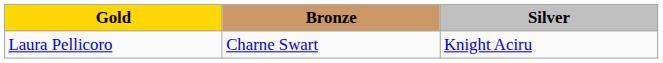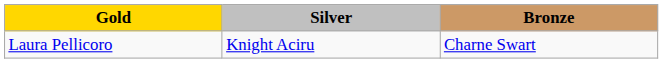 <table class="wikitable" style="text-align:left">
 <tr align="center">
 <td width=200 bgcolor=gold><strong>Gold</strong></td>
+<td width=200 bgcolor=silver><strong>Silver</strong></td>
 <td width=200 bgcolor=CC9966><strong>Bronze</strong></td>
-<td width=200 bgcolor=silver><strong>Silver</strong></td>
 </tr>
 <tr>
 <td><a href='#'>Laura Pellicoro</a><br></td>
+<td><a href='#'>Knight Aciru</a><br></td>
 <td><a href='#'>Charne Swart</a><br></td>
-<td><a href='#'>Knight Aciru</a><br></td>
 </tr>
 </table>
